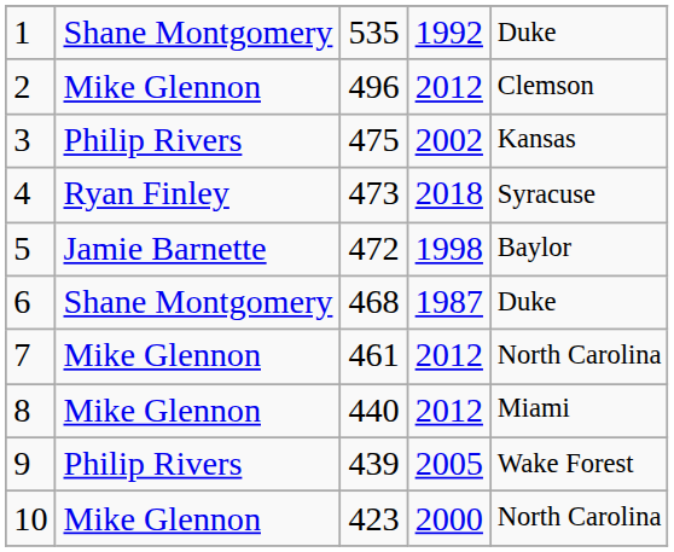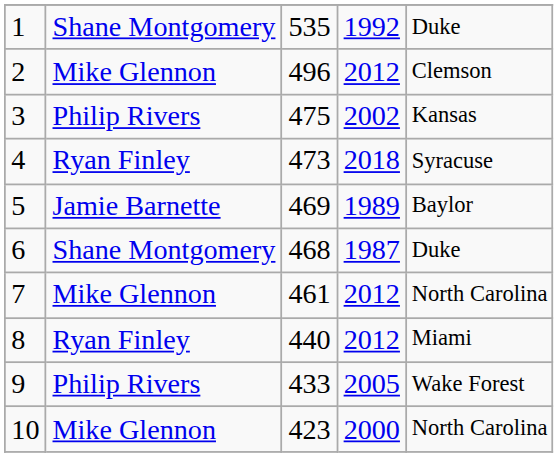 <table class="wikitable">
 <tr>
 </tr>
 <tr>
 <td>1</td>
 <td><a href='#'>Shane Montgomery</a></td>
 <td>535</td>
 <td><a href='#'>1992</a></td>
 <td style="font-size:80%;">Duke</td>
 </tr>
 <tr>
 <td>2</td>
 <td><a href='#'>Mike Glennon</a></td>
 <td>496</td>
 <td><a href='#'>2012</a></td>
 <td style="font-size:80%;">Clemson</td>
 </tr>
 <tr>
 <td>3</td>
 <td><a href='#'>Philip Rivers</a></td>
 <td>475</td>
 <td><a href='#'>2002</a></td>
 <td style="font-size:80%;">Kansas</td>
 </tr>
 <tr>
 <td>4</td>
 <td><a href='#'>Ryan Finley</a></td>
 <td>473</td>
 <td><a href='#'>2018</a></td>
 <td style="font-size:80%;">Syracuse</td>
 </tr>
 <tr>
 <td>5</td>
 <td><a href='#'>Jamie Barnette</a></td>
-<td>472</td>
-<td><a href='#'>1998</a></td>
+<td>469</td>
+<td><a href='#'>1989</a></td>
 <td style="font-size:80%;">Baylor</td>
 </tr>
 <tr>
 <td>6</td>
 <td><a href='#'>Shane Montgomery</a></td>
 <td>468</td>
 <td><a href='#'>1987</a></td>
 <td style="font-size:80%;">Duke</td>
 </tr>
 <tr>
 <td>7</td>
 <td><a href='#'>Mike Glennon</a></td>
 <td>461</td>
 <td><a href='#'>2012</a></td>
 <td style="font-size:80%;">North Carolina</td>
 </tr>
 <tr>
 <td>8</td>
-<td><a href='#'>Mike Glennon</a></td>
+<td><a href='#'>Ryan Finley</a></td>
 <td>440</td>
 <td><a href='#'>2012</a></td>
 <td style="font-size:80%;">Miami</td>
 </tr>
 <tr>
 <td>9</td>
 <td><a href='#'>Philip Rivers</a></td>
-<td>439</td>
+<td>433</td>
 <td><a href='#'>2005</a></td>
 <td style="font-size:80%;">Wake Forest</td>
 </tr>
 <tr>
 <td>10</td>
 <td><a href='#'>Mike Glennon</a></td>
 <td>423</td>
 <td><a href='#'>2000</a></td>
 <td style="font-size:80%;">North Carolina</td>
 </tr>
 </table>
